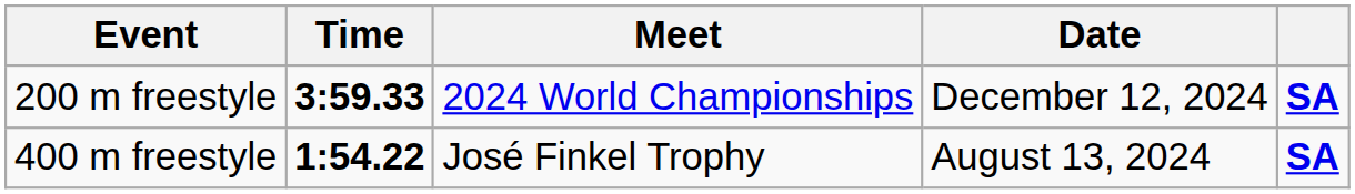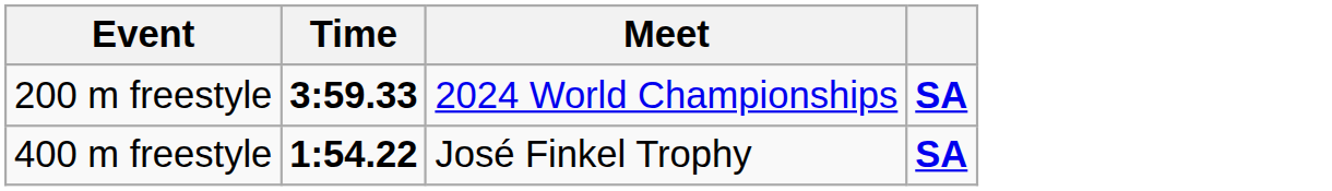 <table class="wikitable">
 <tr bgcolor="#eeeeee">
 <th>Event</th>
 <th>Time</th>
 <th>Meet</th>
-<th>Date</th>
 <th></th>
 </tr>
 <tr>
 <td>200 m freestyle</td>
 <td><strong>3:59.33</strong></td>
 <td><a href='#'>2024 World Championships</a></td>
-<td>December 12, 2024</td>
 <td><strong><a href='#'>SA</a></strong></td>
 </tr>
 <tr>
 <td>400 m freestyle</td>
 <td><strong>1:54.22</strong></td>
 <td>José Finkel Trophy</td>
-<td>August 13, 2024</td>
 <td><strong><a href='#'>SA</a></strong></td>
 </tr>
 </table>
